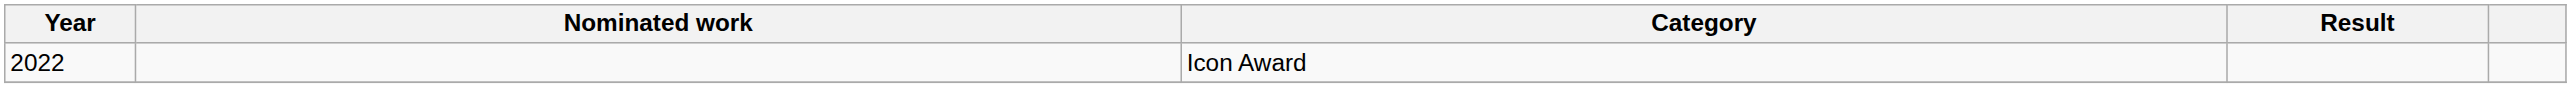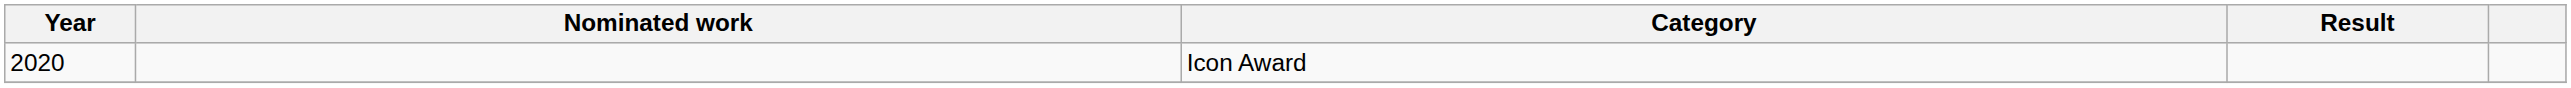 <table class="wikitable" style="width: 85%;">
 <tr>
 <th width=5%>Year</th>
 <th style="width:40%;">Nominated work</th>
 <th style="width:40%;">Category</th>
 <th style="width:10%;">Result</th>
 <th width=3%></th>
 </tr>
 <tr>
-<td>2022</td>
+<td>2020</td>
 <td></td>
 <td>Icon Award</td>
 <td></td>
 <td style="text-align:center;"></td>
 </tr>
 <tr>
 </tr>
 </table>
